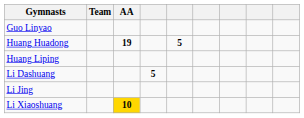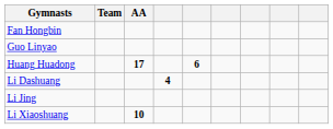 <table class="wikitable sortable collapsible autocollapse plainrowheaders" style="text-align:center; font-size:95%;">
 <tr>
 <th width=28% class=unsortable>Gymnasts</th>
 <th width=9% class=unsortable>Team</th>
 <th width=9% class=unsortable>AA</th>
 <th width=9% class=unsortable></th>
 <th width=9% class=unsortable></th>
 <th width=9% class=unsortable></th>
 <th width=9% class=unsortable></th>
 <th width=9% class=unsortable></th>
 <th width=9% class=unsortable></th>
+</tr>
+<tr>
+<td align=left><a href='#'>Fan Hongbin</a></td>
+<td></td>
+<td></td>
+<td></td>
+<td></td>
+<td></td>
+<td></td>
+<td></td>
+<td></td>
 </tr>
 <tr>
 <td align=left><a href='#'>Guo Linyao</a></td>
 <td></td>
 <td></td>
 <td></td>
 <td></td>
 <td></td>
 <td></td>
 <td></td>
 <td></td>
 </tr>
 <tr>
 <td align=left><a href='#'>Huang Huadong</a></td>
 <td></td>
-<td><strong>19</strong></td>
+<td><strong>17</strong></td>
 <td></td>
-<td><strong>5</strong></td>
-<td></td>
-<td></td>
-<td></td>
-<td></td>
-</tr>
-<tr>
-<td align=left><a href='#'>Huang Liping</a></td>
-<td></td>
-<td></td>
-<td></td>
-<td></td>
+<td><strong>6</strong></td>
 <td></td>
 <td></td>
 <td></td>
 <td></td>
 </tr>
 <tr>
 <td align=left><a href='#'>Li Dashuang</a></td>
 <td></td>
 <td></td>
-<td><strong>5</strong></td>
+<td><strong>4</strong></td>
 <td></td>
 <td></td>
 <td></td>
 <td></td>
 <td></td>
 </tr>
 <tr>
 <td align=left><a href='#'>Li Jing</a></td>
 <td></td>
 <td></td>
 <td></td>
 <td></td>
 <td></td>
 <td></td>
 <td></td>
 <td></td>
 </tr>
 <tr>
 <td align=left><a href='#'>Li Xiaoshuang</a></td>
 <td></td>
-<td style="background: gold;"><strong>10</strong></td>
+<td><strong>10</strong></td>
 <td></td>
 <td></td>
 <td></td>
 <td></td>
 <td></td>
 <td></td>
 </tr>
 </table>
